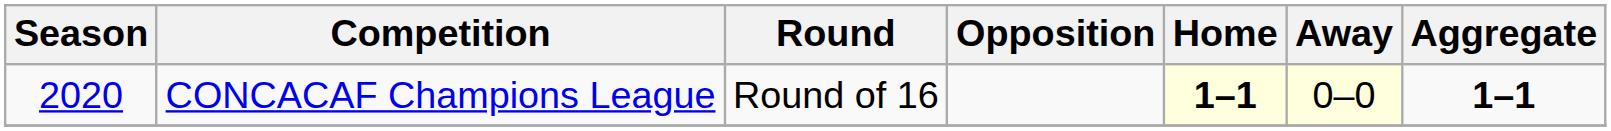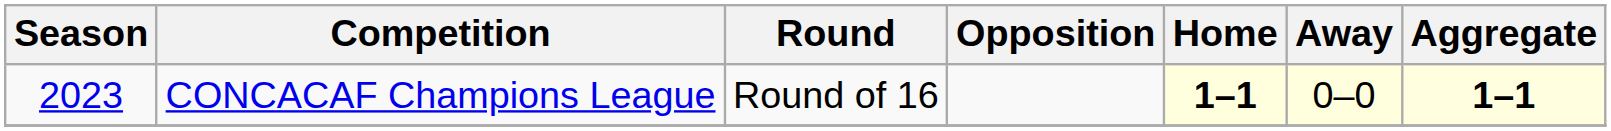 <table class="wikitable collapsible sortable" style="text-align:center; ">
 <tr>
 <th>Season</th>
 <th>Competition</th>
 <th>Round</th>
 <th>Opposition</th>
 <th>Home</th>
 <th>Away</th>
 <th>Aggregate</th>
 </tr>
 <tr>
-<td><a href='#'>2020</a></td>
+<td><a href='#'>2023</a></td>
 <td><a href='#'>CONCACAF Champions League</a></td>
 <td>Round of 16</td>
 <td style="text-align:left;"></td>
 <td style="text-align:center; background:#ffd;"><strong>1–1</strong></td>
 <td style="text-align:center; background:#ffd;">0–0</td>
-<td style="text-align:center; "><strong>1–1</strong></td>
+<td style="background: lightyellow; text-align:center; "><strong>1–1</strong></td>
 </tr>
 <tr>
 </tr>
 </table>
